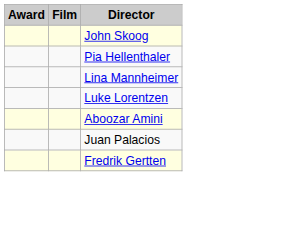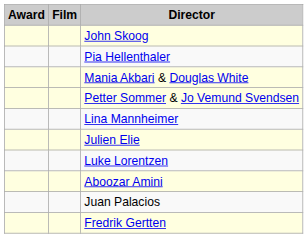 <table border="2" cellpadding="4" cellspacing="0" style="margin: 1em 1em 1em 0; background: #F9F9F9; border: 1px solid #AAAAAA; border-collapse: collapse; font-size: 95%;">
 <tr style="background:#CCCCCC" align="center">
 <th>Award</th>
 <th>Film</th>
 <th>Director</th>
 </tr>
 <tr style="background:lightyellow">
 <td></td>
 <td></td>
 <td> <a href='#'>John Skoog</a></td>
 </tr>
 <tr>
 <td></td>
 <td></td>
 <td> <a href='#'>Pia Hellenthaler</a></td>
 </tr>
+<tr style="background:lightyellow">
+<td></td>
+<td></td>
+<td> <a href='#'>Mania Akbari</a> & <a href='#'>Douglas White</a></td>
+</tr>
+<tr style="background:lightyellow">
+<td></td>
+<td></td>
+<td> <a href='#'>Petter Sommer</a> & <a href='#'>Jo Vemund Svendsen</a></td>
+</tr>
 <tr>
 <td></td>
 <td></td>
 <td> <a href='#'>Lina Mannheimer</a></td>
+</tr>
+<tr style="background:lightyellow">
+<td></td>
+<td></td>
+<td> <a href='#'>Julien Elie</a></td>
 </tr>
 <tr>
 <td></td>
 <td></td>
 <td> <a href='#'>Luke Lorentzen</a></td>
 </tr>
 <tr style="background:lightyellow">
 <td></td>
 <td></td>
 <td> <a href='#'>Aboozar Amini</a></td>
 </tr>
 <tr>
 <td></td>
 <td></td>
 <td> Juan Palacios</td>
 </tr>
 <tr style="background:lightyellow">
 <td></td>
 <td></td>
 <td> <a href='#'>Fredrik Gertten</a></td>
 </tr>
 </table>
